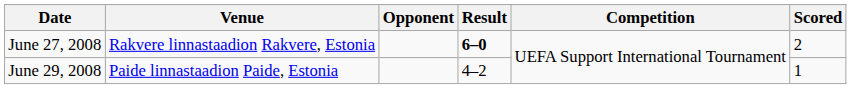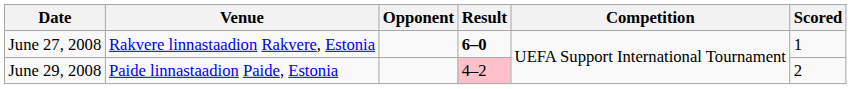 <table class=wikitable>
 <tr>
 </tr>
 <tr>
 <th>Date</th>
 <th>Venue</th>
 <th>Opponent</th>
 <th>Result</th>
 <th>Competition</th>
 <th>Scored</th>
 </tr>
 <tr>
 <td>June 27, 2008</td>
 <td><a href='#'>Rakvere linnastaadion</a> <a href='#'>Rakvere</a>, <a href='#'>Estonia</a></td>
 <td></td>
 <td><strong>6–0</strong></td>
 <td rowspan=2>UEFA Support International Tournament</td>
-<td>2</td>
+<td>1</td>
 </tr>
 <tr>
 <td>June 29, 2008</td>
 <td><a href='#'>Paide linnastaadion</a> <a href='#'>Paide</a>, <a href='#'>Estonia</a></td>
 <td></td>
-<td>4–2</td>
-<td>1</td>
+<td style="background: pink;">4–2</td>
+<td>2</td>
 </tr>
 </table>
